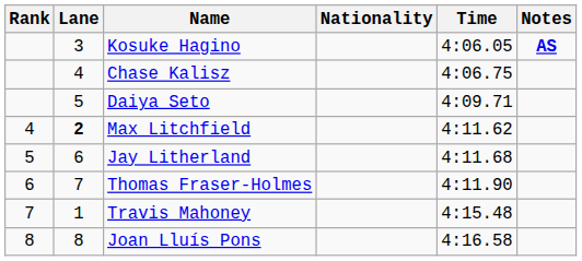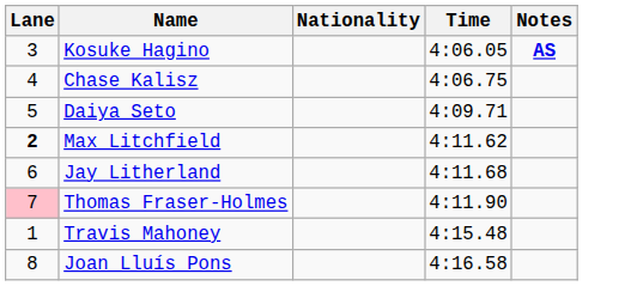 <table class="wikitable sortable" style="text-align:center">
 <tr>
-<th>Rank</th>
 <th>Lane</th>
 <th>Name</th>
 <th>Nationality</th>
 <th>Time</th>
 <th>Notes</th>
 </tr>
 <tr>
-<td></td>
 <td>3</td>
 <td align=left><a href='#'>Kosuke Hagino</a></td>
 <td align=left></td>
 <td>4:06.05</td>
 <td><strong><a href='#'>AS</a></strong></td>
 </tr>
 <tr>
-<td></td>
 <td>4</td>
 <td align=left><a href='#'>Chase Kalisz</a></td>
 <td align=left></td>
 <td>4:06.75</td>
 <td></td>
 </tr>
 <tr>
-<td></td>
 <td>5</td>
 <td align=left><a href='#'>Daiya Seto</a></td>
 <td align=left></td>
 <td>4:09.71</td>
 <td></td>
 </tr>
 <tr>
-<td>4</td>
 <td><strong>2</strong></td>
 <td align=left><a href='#'>Max Litchfield</a></td>
 <td align=left></td>
 <td>4:11.62</td>
 <td></td>
 </tr>
 <tr>
-<td>5</td>
 <td>6</td>
 <td align=left><a href='#'>Jay Litherland</a></td>
 <td align=left></td>
 <td>4:11.68</td>
 <td></td>
 </tr>
 <tr>
-<td>6</td>
-<td>7</td>
+<td style="background: pink;">7</td>
 <td align=left><a href='#'>Thomas Fraser-Holmes</a></td>
 <td align=left></td>
 <td>4:11.90</td>
 <td></td>
 </tr>
 <tr>
-<td>7</td>
 <td>1</td>
 <td align=left><a href='#'>Travis Mahoney</a></td>
 <td align=left></td>
 <td>4:15.48</td>
 <td></td>
 </tr>
 <tr>
 <td>8</td>
-<td>8</td>
 <td align=left><a href='#'>Joan Lluís Pons</a></td>
 <td align=left></td>
 <td>4:16.58</td>
 <td></td>
 </tr>
 </table>
